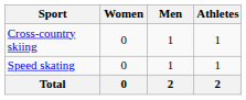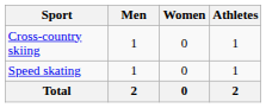 <table class="wikitable sortable" style="text-align:center;">
 <tr>
 <th width=120>Sport</th>
+<th width=55>Men</th>
 <th width=55>Women</th>
-<th width=55>Men</th>
 <th width="55">Athletes</th>
 </tr>
 <tr>
 <td align=left><a href='#'>Cross-country skiing</a></td>
+<td>1</td>
 <td>0</td>
-<td>1</td>
 <td>1</td>
 </tr>
 <tr>
 <td align=left><a href='#'>Speed skating</a></td>
+<td>1</td>
 <td>0</td>
-<td>1</td>
 <td>1</td>
 </tr>
 <tr>
 <th>Total</th>
+<th>2</th>
 <th>0</th>
-<th>2</th>
 <th>2</th>
 </tr>
 </table>
